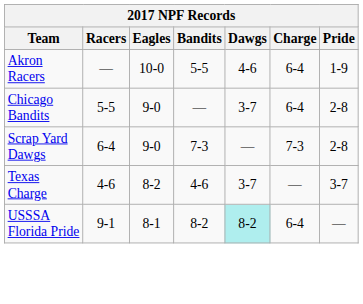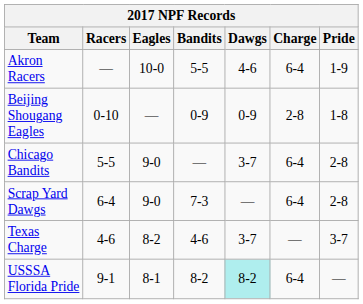 <table class="wikitable" style="font-size:95%; text-align:center;">
 <tr>
 <th colspan=7>2017 NPF Records</th>
 </tr>
 <tr>
 <th width=80>Team</th>
 <th style="width=35">Racers</th>
 <th style="width=35">Eagles</th>
 <th style="width=35">Bandits</th>
 <th style="width=35">Dawgs</th>
 <th style="width=35">Charge</th>
 <th style="width=35">Pride</th>
 </tr>
 <tr>
 <td style="text-align:left;"><a href='#'>Akron Racers</a></td>
 <td>—</td>
 <td>10-0</td>
 <td>5-5</td>
 <td>4-6</td>
 <td>6-4</td>
 <td>1-9</td>
 </tr>
 <tr>
+<td style="text-align:left;"><a href='#'>Beijing Shougang Eagles</a></td>
+<td>0-10</td>
+<td>—</td>
+<td>0-9</td>
+<td>0-9</td>
+<td>2-8</td>
+<td>1-8</td>
+</tr>
+<tr>
 <td style="text-align:left;"><a href='#'>Chicago Bandits</a></td>
 <td>5-5</td>
 <td>9-0</td>
 <td>—</td>
 <td>3-7</td>
 <td>6-4</td>
 <td>2-8</td>
 </tr>
 <tr>
 <td style="text-align:left;"><a href='#'>Scrap Yard Dawgs</a></td>
 <td>6-4</td>
 <td>9-0</td>
 <td>7-3</td>
 <td>—</td>
-<td>7-3</td>
+<td>6-4</td>
 <td>2-8</td>
 </tr>
 <tr>
 <td style="text-align:left;"><a href='#'>Texas Charge</a></td>
 <td>4-6</td>
 <td>8-2</td>
 <td>4-6</td>
 <td>3-7</td>
 <td>—</td>
 <td>3-7</td>
 </tr>
 <tr>
 <td style="text-align:left;"><a href='#'>USSSA Florida Pride</a></td>
 <td>9-1</td>
 <td>8-1</td>
 <td>8-2</td>
 <td style="background: paleturquoise;">8-2</td>
 <td>6-4</td>
 <td>—</td>
 </tr>
 </table>
